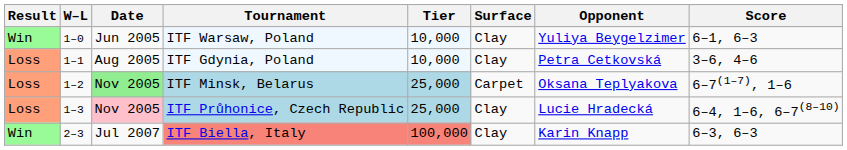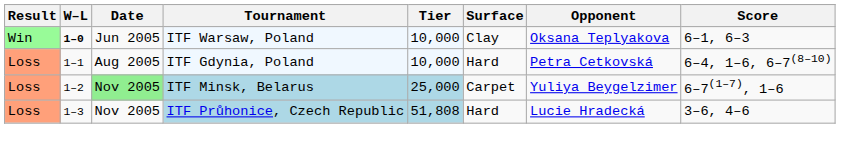 <table class="sortable wikitable">
 <tr>
 <th>Result</th>
 <th class="unsortable">W–L</th>
 <th>Date</th>
 <th>Tournament</th>
 <th>Tier</th>
 <th>Surface</th>
 <th>Opponent</th>
 <th class="unsortable">Score</th>
 </tr>
 <tr>
 <td bgcolor=98FB98>Win</td>
-<td><small>1–0</small></td>
+<td><strong><small>1–0</small></strong></td>
 <td>Jun 2005</td>
 <td style="background:#f0f8ff;">ITF Warsaw, Poland</td>
 <td style="background:#f0f8ff;">10,000</td>
 <td>Clay</td>
-<td> <a href='#'>Yuliya Beygelzimer</a></td>
+<td> <a href='#'>Oksana Teplyakova</a></td>
 <td>6–1, 6–3</td>
 </tr>
 <tr>
 <td bgcolor=FFA07A>Loss</td>
 <td><small>1–1</small></td>
 <td>Aug 2005</td>
 <td style="background:#f0f8ff;">ITF Gdynia, Poland</td>
 <td style="background:#f0f8ff;">10,000</td>
-<td>Clay</td>
+<td>Hard</td>
 <td> <a href='#'>Petra Cetkovská</a></td>
-<td>3–6, 4–6</td>
+<td>6–4, 1–6, 6–7<sup>(8–10)</sup></td>
 </tr>
 <tr>
 <td bgcolor=FFA07A>Loss</td>
 <td><small>1–2</small></td>
 <td style="background: lightgreen;">Nov 2005</td>
 <td style="background:lightblue;">ITF Minsk, Belarus</td>
 <td style="background:lightblue;">25,000</td>
 <td>Carpet</td>
-<td> <a href='#'>Oksana Teplyakova</a></td>
+<td> <a href='#'>Yuliya Beygelzimer</a></td>
 <td>6–7<sup>(1–7)</sup>, 1–6</td>
 </tr>
 <tr>
 <td bgcolor=FFA07A>Loss</td>
 <td><small>1–3</small></td>
-<td style="background: pink;">Nov 2005</td>
+<td>Nov 2005</td>
 <td style="background:lightblue;"><a href='#'>ITF Průhonice</a>, Czech Republic</td>
-<td style="background:lightblue;">25,000</td>
-<td>Clay</td>
+<td style="background:lightblue;">51,808</td>
+<td>Hard</td>
 <td> <a href='#'>Lucie Hradecká</a></td>
-<td>6–4, 1–6, 6–7<sup>(8–10)</sup></td>
-</tr>
-<tr>
-<td bgcolor=98FB98>Win</td>
-<td><small>2–3</small></td>
-<td>Jul 2007</td>
-<td style="background:#f88379;"><a href='#'>ITF Biella</a>, Italy</td>
-<td style="background:#f88379;">100,000</td>
-<td>Clay</td>
-<td> <a href='#'>Karin Knapp</a></td>
-<td>6–3, 6–3</td>
+<td>3–6, 4–6</td>
 </tr>
 </table>
